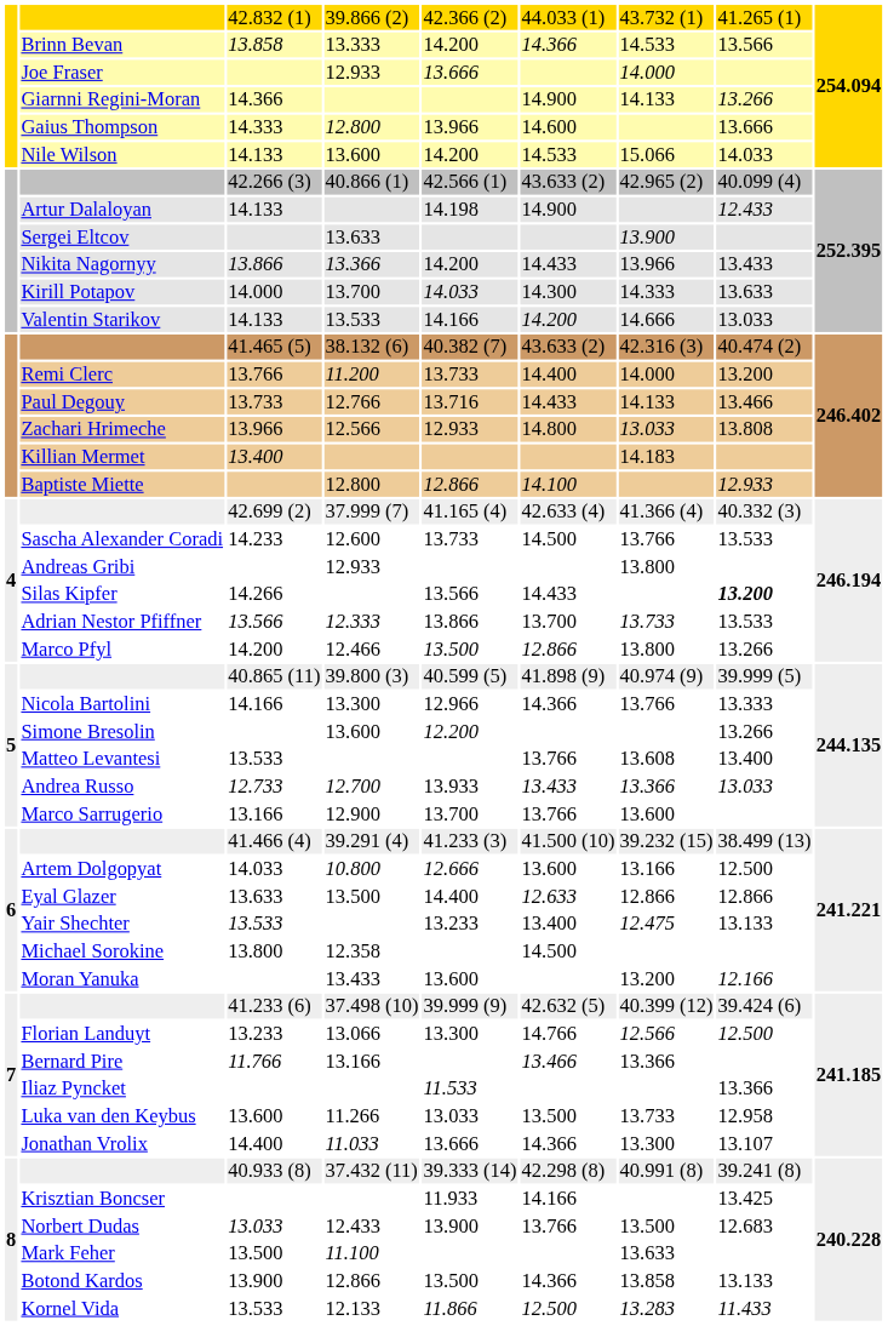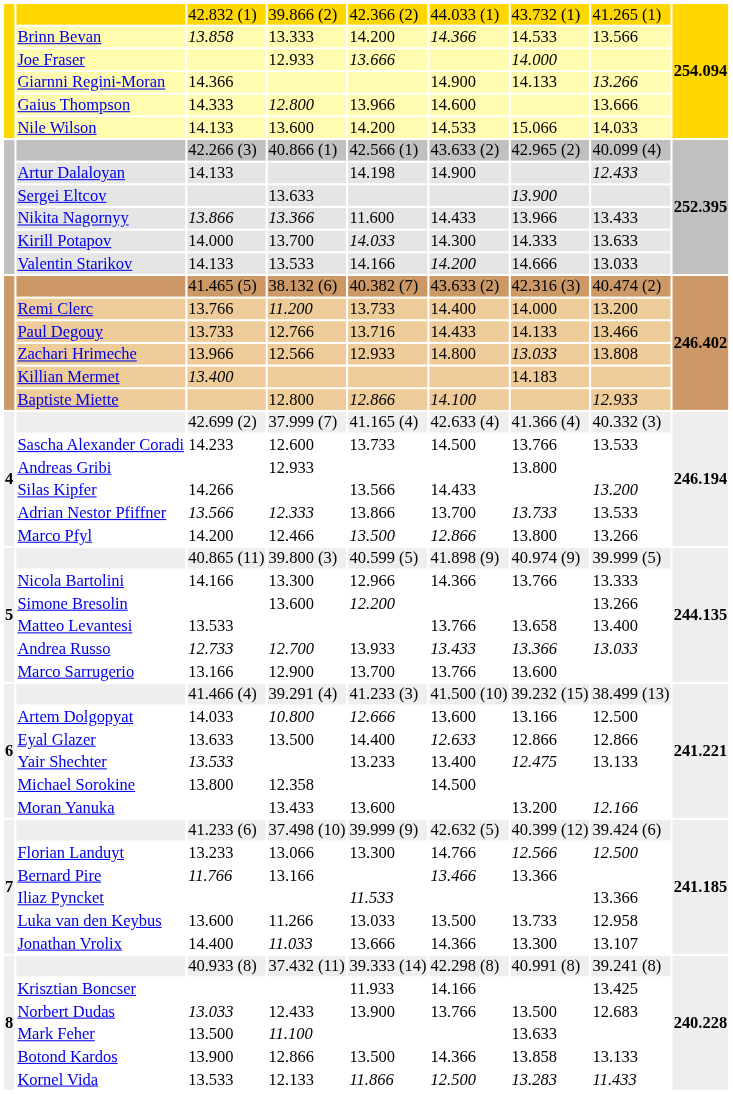 <table>
 <tr bgcolor=gold>
 <td rowspan=6></td>
 <td align="left"><strong></strong></td>
 <td>42.832 (1)</td>
 <td>39.866 (2)</td>
 <td>42.366 (2)</td>
 <td>44.033 (1)</td>
 <td>43.732 (1)</td>
 <td>41.265 (1)</td>
 <td rowspan=6><strong>254.094</strong></td>
 </tr>
 <tr bgcolor=fffcaf>
 <td align="left"><a href='#'>Brinn Bevan</a></td>
 <td><em>13.858</em></td>
 <td>13.333</td>
 <td>14.200</td>
 <td><em>14.366</em></td>
 <td>14.533</td>
 <td>13.566</td>
 </tr>
 <tr bgcolor=fffcaf>
 <td align="left"><a href='#'>Joe Fraser</a></td>
 <td></td>
 <td>12.933</td>
 <td><em>13.666</em></td>
 <td></td>
 <td><em>14.000</em></td>
 <td></td>
 </tr>
 <tr bgcolor=fffcaf>
 <td align="left"><a href='#'>Giarnni Regini-Moran</a></td>
 <td>14.366</td>
 <td></td>
 <td></td>
 <td>14.900</td>
 <td>14.133</td>
 <td><em>13.266</em></td>
 </tr>
 <tr bgcolor=fffcaf>
 <td align="left"><a href='#'>Gaius Thompson</a></td>
 <td>14.333</td>
 <td><em>12.800</em></td>
 <td>13.966</td>
 <td>14.600</td>
 <td></td>
 <td>13.666</td>
 </tr>
 <tr bgcolor=fffcaf>
 <td align="left"><a href='#'>Nile Wilson</a></td>
 <td>14.133</td>
 <td>13.600</td>
 <td>14.200</td>
 <td>14.533</td>
 <td>15.066</td>
 <td>14.033</td>
 </tr>
 <tr bgcolor=silver>
 <td rowspan=6></td>
 <td align="left"><strong></strong></td>
 <td>42.266 (3)</td>
 <td>40.866 (1)</td>
 <td>42.566 (1)</td>
 <td>43.633 (2)</td>
 <td>42.965 (2)</td>
 <td>40.099 (4)</td>
 <td rowspan=6><strong>252.395</strong></td>
 </tr>
 <tr bgcolor=e5e5e5>
 <td align="left"><a href='#'>Artur Dalaloyan</a></td>
 <td>14.133</td>
 <td></td>
 <td>14.198</td>
 <td>14.900</td>
 <td></td>
 <td><em>12.433</em></td>
 </tr>
 <tr bgcolor=e5e5e5>
 <td align="left"><a href='#'>Sergei Eltcov</a></td>
 <td></td>
 <td>13.633</td>
 <td></td>
 <td></td>
 <td><em>13.900</em></td>
 <td></td>
 </tr>
 <tr bgcolor=e5e5e5>
 <td align="left"><a href='#'>Nikita Nagornyy</a></td>
 <td><em>13.866</em></td>
 <td><em>13.366</em></td>
-<td>14.200</td>
+<td>11.600</td>
 <td>14.433</td>
 <td>13.966</td>
 <td>13.433</td>
 </tr>
 <tr bgcolor=e5e5e5>
 <td align="left"><a href='#'>Kirill Potapov</a></td>
 <td>14.000</td>
 <td>13.700</td>
 <td><em>14.033</em></td>
 <td>14.300</td>
 <td>14.333</td>
 <td>13.633</td>
 </tr>
 <tr bgcolor=e5e5e5>
 <td align="left"><a href='#'>Valentin Starikov</a></td>
 <td>14.133</td>
 <td>13.533</td>
 <td>14.166</td>
 <td><em>14.200</em></td>
 <td>14.666</td>
 <td>13.033</td>
 </tr>
 <tr bgcolor=cc9966>
 <td rowspan=6></td>
 <td align="left"><strong></strong></td>
 <td>41.465 (5)</td>
 <td>38.132 (6)</td>
 <td>40.382 (7)</td>
 <td>43.633 (2)</td>
 <td>42.316 (3)</td>
 <td>40.474 (2)</td>
 <td rowspan=6><strong>246.402</strong></td>
 </tr>
 <tr bgcolor=eecc99>
 <td align="left"><a href='#'>Remi Clerc</a></td>
 <td>13.766</td>
 <td><em>11.200</em></td>
 <td>13.733</td>
 <td>14.400</td>
 <td>14.000</td>
 <td>13.200</td>
 </tr>
 <tr bgcolor=eecc99>
 <td align="left"><a href='#'>Paul Degouy</a></td>
 <td>13.733</td>
 <td>12.766</td>
 <td>13.716</td>
 <td>14.433</td>
 <td>14.133</td>
 <td>13.466</td>
 </tr>
 <tr bgcolor=eecc99>
 <td align="left"><a href='#'>Zachari Hrimeche</a></td>
 <td>13.966</td>
 <td>12.566</td>
 <td>12.933</td>
 <td>14.800</td>
 <td><em>13.033</em></td>
 <td>13.808</td>
 </tr>
 <tr bgcolor=eecc99>
 <td align="left"><a href='#'>Killian Mermet</a></td>
 <td><em>13.400</em></td>
 <td></td>
 <td></td>
 <td></td>
 <td>14.183</td>
 <td></td>
 </tr>
 <tr bgcolor=eecc99>
 <td align="left"><a href='#'>Baptiste Miette</a></td>
 <td></td>
 <td>12.800</td>
 <td><em>12.866</em></td>
 <td><em>14.100</em></td>
 <td></td>
 <td><em>12.933</em></td>
 </tr>
 <tr bgcolor=eeeeee>
 <td rowspan=6><strong>4</strong></td>
 <td align="left"><strong></strong></td>
 <td>42.699 (2)</td>
 <td>37.999 (7)</td>
 <td>41.165 (4)</td>
 <td>42.633 (4)</td>
 <td>41.366 (4)</td>
 <td>40.332 (3)</td>
 <td rowspan=6><strong>246.194</strong></td>
 </tr>
 <tr>
 <td align="left"><a href='#'>Sascha Alexander Coradi</a></td>
 <td>14.233</td>
 <td>12.600</td>
 <td>13.733</td>
 <td>14.500</td>
 <td>13.766</td>
 <td>13.533</td>
 </tr>
 <tr>
 <td align="left"><a href='#'>Andreas Gribi</a></td>
 <td></td>
 <td>12.933</td>
 <td></td>
 <td></td>
 <td>13.800</td>
 <td></td>
 </tr>
 <tr>
 <td align="left"><a href='#'>Silas Kipfer</a></td>
 <td>14.266</td>
 <td></td>
 <td>13.566</td>
 <td>14.433</td>
 <td></td>
-<td><strong><em>13.200</em></strong></td>
+<td><em>13.200</em></td>
 </tr>
 <tr>
 <td align="left"><a href='#'>Adrian Nestor Pfiffner</a></td>
 <td><em>13.566</em></td>
 <td><em>12.333</em></td>
 <td>13.866</td>
 <td>13.700</td>
 <td><em>13.733</em></td>
 <td>13.533</td>
 </tr>
 <tr>
 <td align="left"><a href='#'>Marco Pfyl</a></td>
 <td>14.200</td>
 <td>12.466</td>
 <td><em>13.500</em></td>
 <td><em>12.866</em></td>
 <td>13.800</td>
 <td>13.266</td>
 </tr>
 <tr bgcolor=eeeeee>
 <td rowspan=6><strong>5</strong></td>
 <td align="left"><strong></strong></td>
 <td>40.865 (11)</td>
 <td>39.800 (3)</td>
 <td>40.599 (5)</td>
 <td>41.898 (9)</td>
 <td>40.974 (9)</td>
 <td>39.999 (5)</td>
 <td rowspan=6><strong>244.135</strong></td>
 </tr>
 <tr>
 <td align="left"><a href='#'>Nicola Bartolini</a></td>
 <td>14.166</td>
 <td>13.300</td>
 <td>12.966</td>
 <td>14.366</td>
 <td>13.766</td>
 <td>13.333</td>
 </tr>
 <tr>
 <td align="left"><a href='#'>Simone Bresolin</a></td>
 <td></td>
 <td>13.600</td>
 <td><em>12.200</em></td>
 <td></td>
 <td></td>
 <td>13.266</td>
 </tr>
 <tr>
 <td align="left"><a href='#'>Matteo Levantesi</a></td>
 <td>13.533</td>
 <td></td>
 <td></td>
 <td>13.766</td>
-<td>13.608</td>
+<td>13.658</td>
 <td>13.400</td>
 </tr>
 <tr>
 <td align="left"><a href='#'>Andrea Russo</a></td>
 <td><em>12.733</em></td>
 <td><em>12.700</em></td>
 <td>13.933</td>
 <td><em>13.433</em></td>
 <td><em>13.366</em></td>
 <td><em>13.033</em></td>
 </tr>
 <tr>
 <td align="left"><a href='#'>Marco Sarrugerio</a></td>
 <td>13.166</td>
 <td>12.900</td>
 <td>13.700</td>
 <td>13.766</td>
 <td>13.600</td>
 <td></td>
 </tr>
 <tr bgcolor=eeeeee>
 <td rowspan=6><strong>6</strong></td>
 <td align="left"><strong></strong></td>
 <td>41.466 (4)</td>
 <td>39.291 (4)</td>
 <td>41.233 (3)</td>
 <td>41.500 (10)</td>
 <td>39.232 (15)</td>
 <td>38.499 (13)</td>
 <td rowspan=6><strong>241.221</strong></td>
 </tr>
 <tr>
 <td align="left"><a href='#'>Artem Dolgopyat</a></td>
 <td>14.033</td>
 <td><em>10.800</em></td>
 <td><em>12.666</em></td>
 <td>13.600</td>
 <td>13.166</td>
 <td>12.500</td>
 </tr>
 <tr>
 <td align="left"><a href='#'>Eyal Glazer</a></td>
 <td>13.633</td>
 <td>13.500</td>
 <td>14.400</td>
 <td><em>12.633</em></td>
 <td>12.866</td>
 <td>12.866</td>
 </tr>
 <tr>
 <td align="left"><a href='#'>Yair Shechter</a></td>
 <td><em>13.533</em></td>
 <td></td>
 <td>13.233</td>
 <td>13.400</td>
 <td><em>12.475</em></td>
 <td>13.133</td>
 </tr>
 <tr>
 <td align="left"><a href='#'>Michael Sorokine</a></td>
 <td>13.800</td>
 <td>12.358</td>
 <td></td>
 <td>14.500</td>
 <td></td>
 <td></td>
 </tr>
 <tr>
 <td align="left"><a href='#'>Moran Yanuka</a></td>
 <td></td>
 <td>13.433</td>
 <td>13.600</td>
 <td></td>
 <td>13.200</td>
 <td><em>12.166</em></td>
 </tr>
 <tr bgcolor=eeeeee>
 <td rowspan=6><strong>7</strong></td>
 <td align="left"><strong></strong></td>
 <td>41.233 (6)</td>
 <td>37.498 (10)</td>
 <td>39.999 (9)</td>
 <td>42.632 (5)</td>
 <td>40.399 (12)</td>
 <td>39.424 (6)</td>
 <td rowspan=6><strong>241.185</strong></td>
 </tr>
 <tr>
 <td align="left"><a href='#'>Florian Landuyt</a></td>
 <td>13.233</td>
 <td>13.066</td>
 <td>13.300</td>
 <td>14.766</td>
 <td><em>12.566</em></td>
 <td><em>12.500</em></td>
 </tr>
 <tr>
 <td align="left"><a href='#'>Bernard Pire</a></td>
 <td><em>11.766</em></td>
 <td>13.166</td>
 <td></td>
 <td><em>13.466</em></td>
 <td>13.366</td>
 <td></td>
 </tr>
 <tr>
 <td align="left"><a href='#'>Iliaz Pyncket</a></td>
 <td></td>
 <td></td>
 <td><em>11.533</em></td>
 <td></td>
 <td></td>
 <td>13.366</td>
 </tr>
 <tr>
 <td align="left"><a href='#'>Luka van den Keybus</a></td>
 <td>13.600</td>
 <td>11.266</td>
 <td>13.033</td>
 <td>13.500</td>
 <td>13.733</td>
 <td>12.958</td>
 </tr>
 <tr>
 <td align="left"><a href='#'>Jonathan Vrolix</a></td>
 <td>14.400</td>
 <td><em>11.033</em></td>
 <td>13.666</td>
 <td>14.366</td>
 <td>13.300</td>
 <td>13.107</td>
 </tr>
 <tr bgcolor=eeeeee>
 <td rowspan=6><strong>8</strong></td>
 <td align="left"><strong></strong></td>
 <td>40.933 (8)</td>
 <td>37.432 (11)</td>
 <td>39.333 (14)</td>
 <td>42.298 (8)</td>
 <td>40.991 (8)</td>
 <td>39.241 (8)</td>
 <td rowspan=6><strong>240.228</strong></td>
 </tr>
 <tr>
 <td align="left"><a href='#'>Krisztian Boncser</a></td>
 <td></td>
 <td></td>
 <td>11.933</td>
 <td>14.166</td>
 <td></td>
 <td>13.425</td>
 </tr>
 <tr>
 <td align="left"><a href='#'>Norbert Dudas</a></td>
 <td><em>13.033</em></td>
 <td>12.433</td>
 <td>13.900</td>
 <td>13.766</td>
 <td>13.500</td>
 <td>12.683</td>
 </tr>
 <tr>
 <td align="left"><a href='#'>Mark Feher</a></td>
 <td>13.500</td>
 <td><em>11.100</em></td>
 <td></td>
 <td></td>
 <td>13.633</td>
 <td></td>
 </tr>
 <tr>
 <td align="left"><a href='#'>Botond Kardos</a></td>
 <td>13.900</td>
 <td>12.866</td>
 <td>13.500</td>
 <td>14.366</td>
 <td>13.858</td>
 <td>13.133</td>
 </tr>
 <tr>
 <td align="left"><a href='#'>Kornel Vida</a></td>
 <td>13.533</td>
 <td>12.133</td>
 <td><em>11.866</em></td>
 <td><em>12.500</em></td>
 <td><em>13.283</em></td>
 <td><em>11.433</em></td>
 </tr>
 </table>
